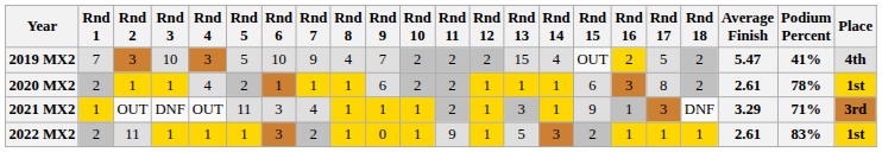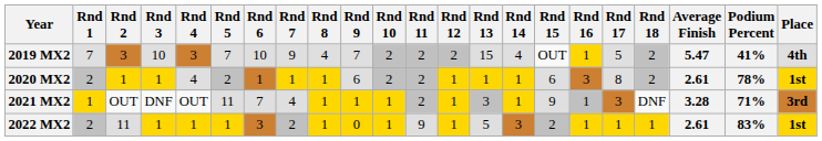 <table class="wikitable" style="font-size: 85%; text-align:center">
 <tr valign="top">
 <th valign="middle">Year</th>
 <th>Rnd<br>1</th>
 <th>Rnd<br>2</th>
 <th>Rnd<br>3</th>
 <th>Rnd<br>4</th>
 <th>Rnd<br>5</th>
 <th>Rnd<br>6</th>
 <th>Rnd<br>7</th>
 <th>Rnd<br>8</th>
 <th>Rnd<br>9</th>
 <th>Rnd<br>10</th>
 <th>Rnd<br>11</th>
 <th>Rnd<br>12</th>
 <th>Rnd<br>13</th>
 <th>Rnd<br>14</th>
 <th>Rnd<br>15</th>
 <th>Rnd<br>16</th>
 <th>Rnd<br>17</th>
 <th>Rnd<br>18</th>
 <th valign="middle">Average<br>Finish</th>
 <th valign="middle">Podium<br>Percent</th>
 <th valign="middle">Place</th>
 </tr>
 <tr>
 <th>2019 MX2</th>
 <td style="background:#dfdfdf;">7</td>
 <td style="background:#CD7F32;">3</td>
 <td style="background:#dfdfdf;">10</td>
 <td style="background:#CD7F32;">3</td>
-<td style="background:#dfdfdf;">5</td>
+<td style="background:#dfdfdf;">7</td>
 <td style="background:#dfdfdf;">10</td>
 <td style="background:#dfdfdf;">9</td>
 <td style="background:#dfdfdf;">4</td>
 <td style="background:#dfdfdf;">7</td>
 <td style="background: silver;">2</td>
 <td style="background: silver;">2</td>
 <td style="background: silver;">2</td>
 <td style="background:#dfdfdf;">15</td>
 <td style="background:#dfdfdf;">4</td>
 <td>OUT</td>
-<td style="background: gold;">2</td>
+<td style="background: gold;">1</td>
 <td style="background:#dfdfdf;">5</td>
 <td style="background: silver;">2</td>
 <th>5.47</th>
 <th>41%</th>
 <th style="background:#dfdfdf;">4th</th>
 </tr>
 <tr>
 <th>2020 MX2</th>
 <td style="background: silver;">2</td>
 <td style="background: gold;">1</td>
 <td style="background: gold;">1</td>
 <td style="background:#dfdfdf;">4</td>
 <td style="background: silver;">2</td>
 <td style="background:#CD7F32;">1</td>
 <td style="background: gold;">1</td>
 <td style="background: gold;">1</td>
 <td style="background:#dfdfdf;">6</td>
 <td style="background: silver;">2</td>
 <td style="background: silver;">2</td>
 <td style="background: gold;">1</td>
 <td style="background: gold;">1</td>
 <td style="background: gold;">1</td>
 <td style="background:#dfdfdf;">6</td>
 <td style="background:#CD7F32;">3</td>
 <td style="background:#dfdfdf;">8</td>
 <td style="background: silver;">2</td>
 <th>2.61</th>
 <th>78%</th>
 <th style="background: gold;">1st</th>
 </tr>
 <tr>
 <th>2021 MX2</th>
 <td style="background: gold;">1</td>
 <td>OUT</td>
 <td>DNF</td>
 <td>OUT</td>
 <td style="background:#dfdfdf;">11</td>
-<td style="background:#dfdfdf;">3</td>
+<td style="background:#dfdfdf;">7</td>
 <td style="background:#dfdfdf;">4</td>
 <td style="background: gold;">1</td>
 <td style="background: gold;">1</td>
 <td style="background: gold;">1</td>
 <td style="background: silver;">2</td>
 <td style="background: gold;">1</td>
 <td style="background: silver;">3</td>
 <td style="background: gold;">1</td>
 <td style="background:#dfdfdf;">9</td>
 <td style="background: silver;">1</td>
 <td style="background:#CD7F32;">3</td>
 <td>DNF</td>
-<th>3.29</th>
+<th>3.28</th>
 <th>71%</th>
 <th style="background:#CD7F32;">3rd</th>
 </tr>
 <tr>
 <th>2022 MX2</th>
 <td style="background: silver;">2</td>
 <td style="background:#dfdfdf;">11</td>
 <td style="background: gold;">1</td>
 <td style="background: gold;">1</td>
 <td style="background: gold;">1</td>
 <td style="background:#CD7F32;">3</td>
 <td style="background: silver;">2</td>
 <td style="background: gold;">1</td>
 <td style="background: gold;">0</td>
 <td style="background: gold;">1</td>
 <td style="background:#dfdfdf;">9</td>
 <td style="background: gold;">1</td>
 <td style="background:#dfdfdf;">5</td>
 <td style="background:#CD7F32;">3</td>
 <td style="background: silver;">2</td>
 <td style="background: gold;">1</td>
 <td style="background: gold;">1</td>
 <td style="background: gold;">1</td>
 <th>2.61</th>
 <th>83%</th>
 <th style="background: gold;">1st</th>
 </tr>
 </table>
